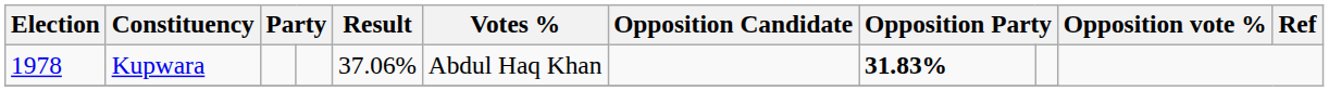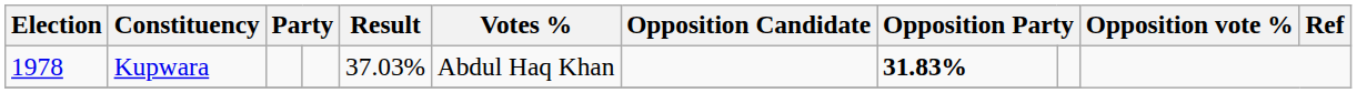 <table class="wikitable sortable">
 <tr>
 <th>Election</th>
 <th>Constituency</th>
 <th colspan="2">Party</th>
 <th>Result</th>
 <th>Votes %</th>
 <th>Opposition Candidate</th>
 <th colspan="2">Opposition Party</th>
 <th>Opposition vote %</th>
 <th>Ref</th>
 </tr>
 <tr>
 <td><a href='#'>1978</a></td>
 <td><a href='#'>Kupwara</a></td>
 <td></td>
 <td></td>
-<td>37.06%</td>
+<td>37.03%</td>
 <td>Abdul Haq Khan</td>
 <td></td>
 <td><strong>31.83%</strong></td>
 <td></td>
 </tr>
 <tr>
 </tr>
 </table>
